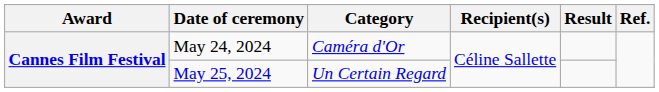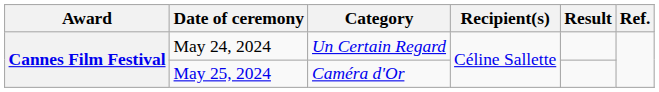 <table class="wikitable plainrowheaders">
 <tr>
 <th scope="col">Award</th>
 <th scope="col">Date of ceremony</th>
 <th scope="col">Category</th>
 <th scope="col">Recipient(s)</th>
 <th scope="col">Result</th>
 <th scope="col">Ref.</th>
 </tr>
 <tr>
 <th scope="row" rowspan="2"><a href='#'>Cannes Film Festival</a></th>
 <td>May 24, 2024</td>
-<td><em><a href='#'>Caméra d'Or</a></em></td>
+<td><em><a href='#'>Un Certain Regard</a></em></td>
 <td rowspan="2"><a href='#'>Céline Sallette</a></td>
 <td></td>
 <td rowspan="2" align="center"></td>
 </tr>
 <tr>
 <td><a href='#'>May 25, 2024</a></td>
-<td><em><a href='#'>Un Certain Regard</a></em></td>
+<td><em><a href='#'>Caméra d'Or</a></em></td>
 <td></td>
 </tr>
 </table>
